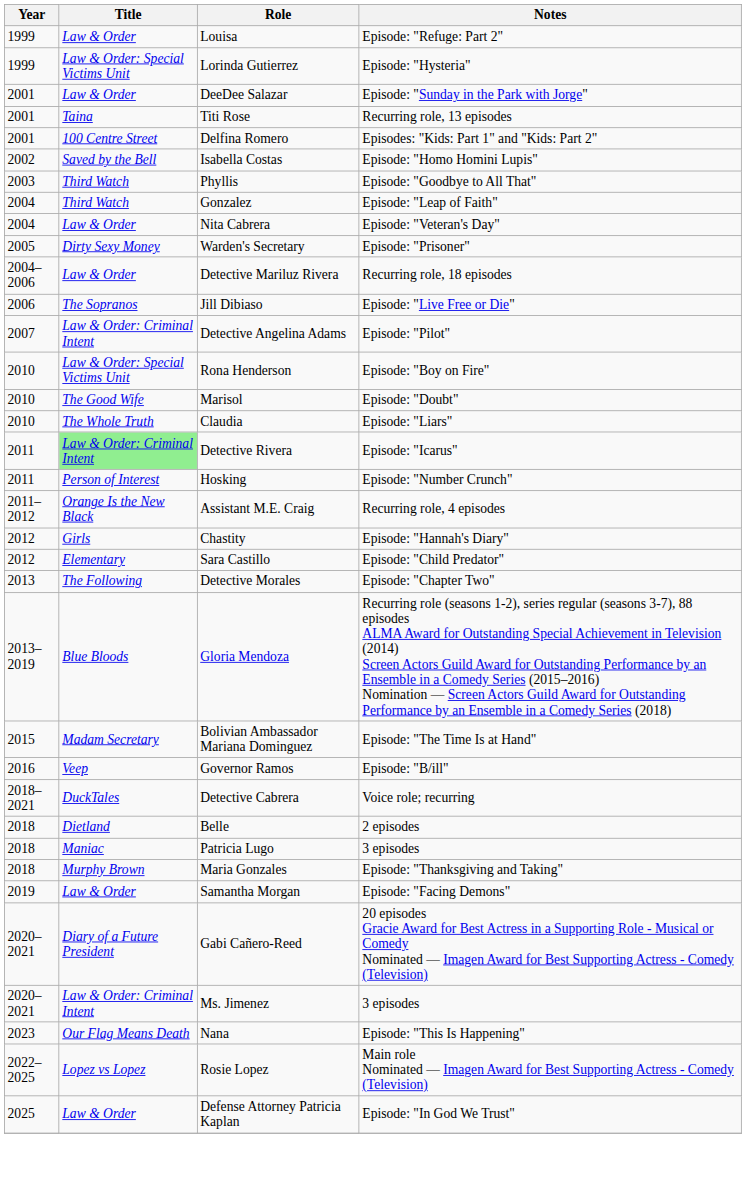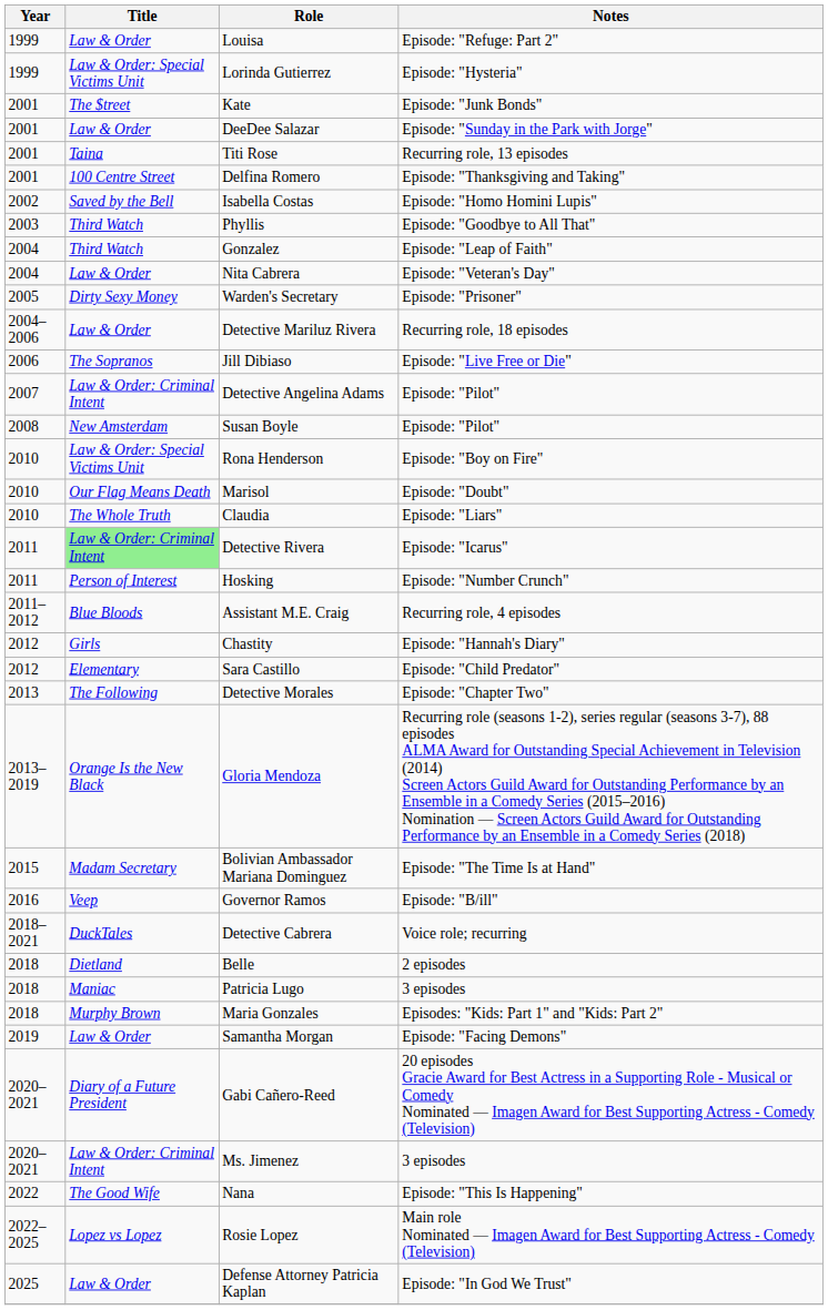 <table class="wikitable sortable">
 <tr>
 <th>Year</th>
 <th>Title</th>
 <th>Role</th>
 <th class="unsortable">Notes</th>
 </tr>
 <tr>
 <td>1999</td>
 <td><em><a href='#'>Law & Order</a></em></td>
 <td>Louisa</td>
 <td>Episode: "Refuge: Part 2"</td>
 </tr>
 <tr>
 <td>1999</td>
 <td><em><a href='#'>Law & Order: Special Victims Unit</a></em></td>
 <td>Lorinda Gutierrez</td>
 <td>Episode: "Hysteria"</td>
 </tr>
 <tr>
 <td>2001</td>
+<td><em><a href='#'>The $treet</a></em></td>
+<td>Kate</td>
+<td>Episode: "Junk Bonds"</td>
+</tr>
+<tr>
+<td>2001</td>
 <td><em><a href='#'>Law & Order</a></em></td>
 <td>DeeDee Salazar</td>
 <td>Episode: "<a href='#'>Sunday in the Park with Jorge</a>"</td>
 </tr>
 <tr>
 <td>2001</td>
 <td><em><a href='#'>Taina</a></em></td>
 <td>Titi Rose</td>
 <td>Recurring role, 13 episodes</td>
 </tr>
 <tr>
 <td>2001</td>
 <td><em><a href='#'>100 Centre Street</a></em></td>
 <td>Delfina Romero</td>
-<td>Episodes: "Kids: Part 1" and "Kids: Part 2"</td>
+<td>Episode: "Thanksgiving and Taking"</td>
 </tr>
 <tr>
 <td>2002</td>
 <td><em><a href='#'>Saved by the Bell</a></em></td>
 <td>Isabella Costas</td>
 <td>Episode: "Homo Homini Lupis"</td>
 </tr>
 <tr>
 <td>2003</td>
 <td><em><a href='#'>Third Watch</a></em></td>
 <td>Phyllis</td>
 <td>Episode: "Goodbye to All That"</td>
 </tr>
 <tr>
 <td>2004</td>
 <td><em><a href='#'>Third Watch</a></em></td>
 <td>Gonzalez</td>
 <td>Episode: "Leap of Faith"</td>
 </tr>
 <tr>
 <td>2004</td>
 <td><em><a href='#'>Law & Order</a></em></td>
 <td>Nita Cabrera</td>
 <td>Episode: "Veteran's Day"</td>
 </tr>
 <tr>
 <td>2005</td>
 <td><em><a href='#'>Dirty Sexy Money</a></em></td>
 <td>Warden's Secretary</td>
 <td>Episode: "Prisoner"</td>
 </tr>
 <tr>
 <td>2004–2006</td>
 <td><em><a href='#'>Law & Order</a></em></td>
 <td>Detective Mariluz Rivera</td>
 <td>Recurring role, 18 episodes</td>
 </tr>
 <tr>
 <td>2006</td>
 <td><em><a href='#'>The Sopranos</a></em></td>
 <td>Jill Dibiaso</td>
 <td>Episode: "<a href='#'>Live Free or Die</a>"</td>
 </tr>
 <tr>
 <td>2007</td>
 <td><em><a href='#'>Law & Order: Criminal Intent</a></em></td>
 <td>Detective Angelina Adams</td>
 <td>Episode: "Pilot"</td>
 </tr>
 <tr>
+<td>2008</td>
+<td><em><a href='#'>New Amsterdam</a></em></td>
+<td>Susan Boyle</td>
+<td>Episode: "Pilot"</td>
+</tr>
+<tr>
 <td>2010</td>
 <td><em><a href='#'>Law & Order: Special Victims Unit</a></em></td>
 <td>Rona Henderson</td>
 <td>Episode: "Boy on Fire"</td>
 </tr>
 <tr>
 <td>2010</td>
-<td><em><a href='#'>The Good Wife</a></em></td>
+<td><em><a href='#'>Our Flag Means Death</a></em></td>
 <td>Marisol</td>
 <td>Episode: "Doubt"</td>
 </tr>
 <tr>
 <td>2010</td>
 <td><em><a href='#'>The Whole Truth</a></em></td>
 <td>Claudia</td>
 <td>Episode: "Liars"</td>
 </tr>
 <tr>
 <td>2011</td>
 <td style="background: lightgreen;"><em><a href='#'>Law & Order: Criminal Intent</a></em></td>
 <td>Detective Rivera</td>
 <td>Episode: "Icarus"</td>
 </tr>
 <tr>
 <td>2011</td>
 <td><em><a href='#'>Person of Interest</a></em></td>
 <td>Hosking</td>
 <td>Episode: "Number Crunch"</td>
 </tr>
 <tr>
 <td>2011–2012</td>
-<td><em><a href='#'>Orange Is the New Black</a></em></td>
+<td><em><a href='#'>Blue Bloods</a></em></td>
 <td>Assistant M.E. Craig</td>
 <td>Recurring role, 4 episodes</td>
 </tr>
 <tr>
 <td>2012</td>
 <td><em><a href='#'>Girls</a></em></td>
 <td>Chastity</td>
 <td>Episode: "Hannah's Diary"</td>
 </tr>
 <tr>
 <td>2012</td>
 <td><em><a href='#'>Elementary</a></em></td>
 <td>Sara Castillo</td>
 <td>Episode: "Child Predator"</td>
 </tr>
 <tr>
 <td>2013</td>
 <td><em><a href='#'>The Following</a></em></td>
 <td>Detective Morales</td>
 <td>Episode: "Chapter Two"</td>
 </tr>
 <tr>
 <td>2013–2019</td>
-<td><em><a href='#'>Blue Bloods</a></em></td>
+<td><em><a href='#'>Orange Is the New Black</a></em></td>
 <td><a href='#'>Gloria Mendoza</a></td>
 <td>Recurring role (seasons 1-2), series regular (seasons 3-7), 88 episodes<br><a href='#'>ALMA Award for Outstanding Special Achievement in Television</a> (2014)<br><a href='#'>Screen Actors Guild Award for Outstanding Performance by an Ensemble in a Comedy Series</a> (2015–2016)<br>Nomination — <a href='#'>Screen Actors Guild Award for Outstanding Performance by an Ensemble in a Comedy Series</a> (2018)</td>
 </tr>
 <tr>
 <td>2015</td>
 <td><em><a href='#'>Madam Secretary</a></em></td>
 <td>Bolivian Ambassador Mariana Dominguez</td>
 <td>Episode: "The Time Is at Hand"</td>
 </tr>
 <tr>
 <td>2016</td>
 <td><em><a href='#'>Veep</a></em></td>
 <td>Governor Ramos</td>
 <td>Episode: "B/ill"</td>
 </tr>
 <tr>
 <td>2018–2021</td>
 <td><em><a href='#'>DuckTales</a></em></td>
 <td>Detective Cabrera</td>
 <td>Voice role; recurring</td>
 </tr>
 <tr>
 <td>2018</td>
 <td><em><a href='#'>Dietland</a></em></td>
 <td>Belle</td>
 <td>2 episodes</td>
 </tr>
 <tr>
 <td>2018</td>
 <td><em><a href='#'>Maniac</a></em></td>
 <td>Patricia Lugo</td>
 <td>3 episodes</td>
 </tr>
 <tr>
 <td>2018</td>
 <td><em><a href='#'>Murphy Brown</a></em></td>
 <td>Maria Gonzales</td>
-<td>Episode: "Thanksgiving and Taking"</td>
+<td>Episodes: "Kids: Part 1" and "Kids: Part 2"</td>
 </tr>
 <tr>
 <td>2019</td>
 <td><em><a href='#'>Law & Order</a></em></td>
 <td>Samantha Morgan</td>
 <td>Episode: "Facing Demons"</td>
 </tr>
 <tr>
 <td>2020–2021</td>
 <td><em><a href='#'>Diary of a Future President</a></em></td>
 <td>Gabi Cañero-Reed</td>
 <td>20 episodes<br><a href='#'>Gracie Award for Best Actress in a Supporting Role - Musical or Comedy</a><br>Nominated — <a href='#'>Imagen Award for Best Supporting Actress - Comedy (Television)</a></td>
 </tr>
 <tr>
 <td>2020–2021</td>
 <td><em><a href='#'>Law & Order: Criminal Intent</a></em></td>
 <td>Ms. Jimenez</td>
 <td>3 episodes</td>
 </tr>
 <tr>
-<td>2023</td>
-<td><em><a href='#'>Our Flag Means Death</a></em></td>
+<td>2022</td>
+<td><em><a href='#'>The Good Wife</a></em></td>
 <td>Nana</td>
 <td>Episode: "This Is Happening"</td>
 </tr>
 <tr>
 <td>2022–2025</td>
 <td><em><a href='#'>Lopez vs Lopez</a></em></td>
 <td>Rosie Lopez</td>
 <td>Main role<br>Nominated — <a href='#'>Imagen Award for Best Supporting Actress - Comedy (Television)</a></td>
 </tr>
 <tr>
 <td>2025</td>
 <td><em><a href='#'>Law & Order</a></em></td>
 <td>Defense Attorney Patricia Kaplan</td>
 <td>Episode: "In God We Trust"</td>
 </tr>
 <tr>
 </tr>
 </table>
